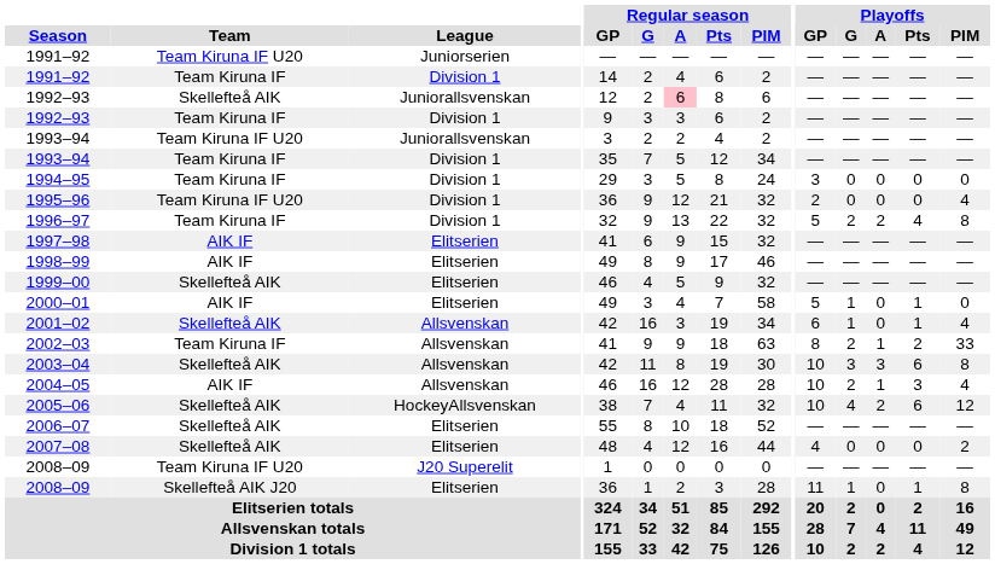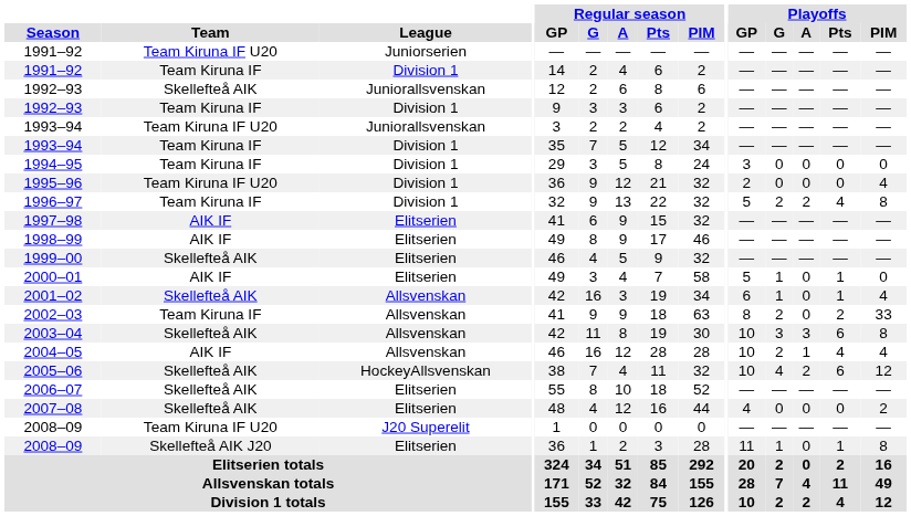 <table border="0" cellpadding="1" cellspacing="0" style="text-align:center; width:60em">
 <tr bgcolor="#e0e0e0">
 <th colspan="3" bgcolor="#ffffff"></th>
 <th rowspan="99" bgcolor="#ffffff"></th>
 <th colspan="5"><a href='#'>Regular season</a></th>
 <th rowspan="99" bgcolor="#ffffff"></th>
 <th colspan="5"><a href='#'>Playoffs</a></th>
 </tr>
 <tr bgcolor="#e0e0e0">
 <th><a href='#'>Season</a></th>
 <th>Team</th>
 <th>League</th>
 <th>GP</th>
 <th><a href='#'>G</a></th>
 <th><a href='#'>A</a></th>
 <th><a href='#'>Pts</a></th>
 <th><a href='#'>PIM</a></th>
 <th>GP</th>
 <th>G</th>
 <th>A</th>
 <th>Pts</th>
 <th>PIM</th>
 </tr>
 <tr>
 <td>1991–92</td>
 <td><a href='#'>Team Kiruna IF</a> U20</td>
 <td>Juniorserien</td>
 <td>—</td>
 <td>—</td>
 <td>—</td>
 <td>—</td>
 <td>—</td>
 <td>—</td>
 <td>—</td>
 <td>—</td>
 <td>—</td>
 <td>—</td>
 </tr>
 <tr bgcolor="#f0f0f0">
 <td><a href='#'>1991–92</a></td>
 <td>Team Kiruna IF</td>
 <td><a href='#'>Division 1</a></td>
 <td>14</td>
 <td>2</td>
 <td>4</td>
 <td>6</td>
 <td>2</td>
 <td>—</td>
 <td>—</td>
 <td>—</td>
 <td>—</td>
 <td>—</td>
 </tr>
 <tr>
 <td>1992–93</td>
 <td>Skellefteå AIK</td>
 <td>Juniorallsvenskan</td>
 <td>12</td>
 <td>2</td>
-<td style="background: pink;">6</td>
+<td>6</td>
 <td>8</td>
 <td>6</td>
 <td>—</td>
 <td>—</td>
 <td>—</td>
 <td>—</td>
 <td>—</td>
 </tr>
 <tr bgcolor="#f0f0f0">
 <td><a href='#'>1992–93</a></td>
 <td>Team Kiruna IF</td>
 <td>Division 1</td>
 <td>9</td>
 <td>3</td>
 <td>3</td>
 <td>6</td>
 <td>2</td>
 <td>—</td>
 <td>—</td>
 <td>—</td>
 <td>—</td>
 <td>—</td>
 </tr>
 <tr>
 <td>1993–94</td>
 <td>Team Kiruna IF U20</td>
 <td>Juniorallsvenskan</td>
 <td>3</td>
 <td>2</td>
 <td>2</td>
 <td>4</td>
 <td>2</td>
 <td>—</td>
 <td>—</td>
 <td>—</td>
 <td>—</td>
 <td>—</td>
 </tr>
 <tr bgcolor="#f0f0f0">
 <td><a href='#'>1993–94</a></td>
 <td>Team Kiruna IF</td>
 <td>Division 1</td>
 <td>35</td>
 <td>7</td>
 <td>5</td>
 <td>12</td>
 <td>34</td>
 <td>—</td>
 <td>—</td>
 <td>—</td>
 <td>—</td>
 <td>—</td>
 </tr>
 <tr>
 <td><a href='#'>1994–95</a></td>
 <td>Team Kiruna IF</td>
 <td>Division 1</td>
 <td>29</td>
 <td>3</td>
 <td>5</td>
 <td>8</td>
 <td>24</td>
 <td>3</td>
 <td>0</td>
 <td>0</td>
 <td>0</td>
 <td>0</td>
 </tr>
 <tr bgcolor="#f0f0f0">
 <td><a href='#'>1995–96</a></td>
 <td>Team Kiruna IF U20</td>
 <td>Division 1</td>
 <td>36</td>
 <td>9</td>
 <td>12</td>
 <td>21</td>
 <td>32</td>
 <td>2</td>
 <td>0</td>
 <td>0</td>
 <td>0</td>
 <td>4</td>
 </tr>
 <tr>
 <td><a href='#'>1996–97</a></td>
 <td>Team Kiruna IF</td>
 <td>Division 1</td>
 <td>32</td>
 <td>9</td>
 <td>13</td>
 <td>22</td>
 <td>32</td>
 <td>5</td>
 <td>2</td>
 <td>2</td>
 <td>4</td>
 <td>8</td>
 </tr>
 <tr bgcolor="#f0f0f0">
 <td><a href='#'>1997–98</a></td>
 <td><a href='#'>AIK IF</a></td>
 <td><a href='#'>Elitserien</a></td>
 <td>41</td>
 <td>6</td>
 <td>9</td>
 <td>15</td>
 <td>32</td>
 <td>—</td>
 <td>—</td>
 <td>—</td>
 <td>—</td>
 <td>—</td>
 </tr>
 <tr>
 <td><a href='#'>1998–99</a></td>
 <td>AIK IF</td>
 <td>Elitserien</td>
 <td>49</td>
 <td>8</td>
 <td>9</td>
 <td>17</td>
 <td>46</td>
 <td>—</td>
 <td>—</td>
 <td>—</td>
 <td>—</td>
 <td>—</td>
 </tr>
 <tr bgcolor="#f0f0f0">
 <td><a href='#'>1999–00</a></td>
 <td>Skellefteå AIK</td>
 <td>Elitserien</td>
 <td>46</td>
 <td>4</td>
 <td>5</td>
 <td>9</td>
 <td>32</td>
 <td>—</td>
 <td>—</td>
 <td>—</td>
 <td>—</td>
 <td>—</td>
 </tr>
 <tr>
 <td><a href='#'>2000–01</a></td>
 <td>AIK IF</td>
 <td>Elitserien</td>
 <td>49</td>
 <td>3</td>
 <td>4</td>
 <td>7</td>
 <td>58</td>
 <td>5</td>
 <td>1</td>
 <td>0</td>
 <td>1</td>
 <td>0</td>
 </tr>
 <tr bgcolor="#f0f0f0">
 <td><a href='#'>2001–02</a></td>
 <td><a href='#'>Skellefteå AIK</a></td>
 <td><a href='#'>Allsvenskan</a></td>
 <td>42</td>
 <td>16</td>
 <td>3</td>
 <td>19</td>
 <td>34</td>
 <td>6</td>
 <td>1</td>
 <td>0</td>
 <td>1</td>
 <td>4</td>
 </tr>
 <tr>
 <td><a href='#'>2002–03</a></td>
 <td>Team Kiruna IF</td>
 <td>Allsvenskan</td>
 <td>41</td>
 <td>9</td>
 <td>9</td>
 <td>18</td>
 <td>63</td>
 <td>8</td>
 <td>2</td>
-<td>1</td>
+<td>0</td>
 <td>2</td>
 <td>33</td>
 </tr>
 <tr bgcolor="#f0f0f0">
 <td><a href='#'>2003–04</a></td>
 <td>Skellefteå AIK</td>
 <td>Allsvenskan</td>
 <td>42</td>
 <td>11</td>
 <td>8</td>
 <td>19</td>
 <td>30</td>
 <td>10</td>
 <td>3</td>
 <td>3</td>
 <td>6</td>
 <td>8</td>
 </tr>
 <tr>
 <td><a href='#'>2004–05</a></td>
 <td>AIK IF</td>
 <td>Allsvenskan</td>
 <td>46</td>
 <td>16</td>
 <td>12</td>
 <td>28</td>
 <td>28</td>
 <td>10</td>
 <td>2</td>
 <td>1</td>
-<td>3</td>
+<td>4</td>
 <td>4</td>
 </tr>
 <tr bgcolor="#f0f0f0">
 <td><a href='#'>2005–06</a></td>
 <td>Skellefteå AIK</td>
 <td>HockeyAllsvenskan</td>
 <td>38</td>
 <td>7</td>
 <td>4</td>
 <td>11</td>
 <td>32</td>
 <td>10</td>
 <td>4</td>
 <td>2</td>
 <td>6</td>
 <td>12</td>
 </tr>
 <tr>
 <td><a href='#'>2006–07</a></td>
 <td>Skellefteå AIK</td>
 <td>Elitserien</td>
 <td>55</td>
 <td>8</td>
 <td>10</td>
 <td>18</td>
 <td>52</td>
 <td>—</td>
 <td>—</td>
 <td>—</td>
 <td>—</td>
 <td>—</td>
 </tr>
 <tr bgcolor="#f0f0f0">
 <td><a href='#'>2007–08</a></td>
 <td>Skellefteå AIK</td>
 <td>Elitserien</td>
 <td>48</td>
 <td>4</td>
 <td>12</td>
 <td>16</td>
 <td>44</td>
 <td>4</td>
 <td>0</td>
 <td>0</td>
 <td>0</td>
 <td>2</td>
 </tr>
 <tr>
 <td>2008–09</td>
 <td>Team Kiruna IF U20</td>
 <td><a href='#'>J20 Superelit</a></td>
 <td>1</td>
 <td>0</td>
 <td>0</td>
 <td>0</td>
 <td>0</td>
 <td>—</td>
 <td>—</td>
 <td>—</td>
 <td>—</td>
 <td>—</td>
 </tr>
 <tr bgcolor="#f0f0f0">
 <td><a href='#'>2008–09</a></td>
 <td>Skellefteå AIK J20</td>
 <td>Elitserien</td>
 <td>36</td>
 <td>1</td>
 <td>2</td>
 <td>3</td>
 <td>28</td>
 <td>11</td>
 <td>1</td>
 <td>0</td>
 <td>1</td>
 <td>8</td>
 </tr>
 <tr>
 </tr>
 <tr ALIGN="center" bgcolor="#e0e0e0">
 <th colspan="3">Elitserien totals</th>
 <th ALIGN="center">324</th>
 <th ALIGN="center">34</th>
 <th ALIGN="center">51</th>
 <th ALIGN="center">85</th>
 <th ALIGN="center">292</th>
 <th ALIGN="center">20</th>
 <th ALIGN="center">2</th>
 <th ALIGN="center">0</th>
 <th ALIGN="center">2</th>
 <th ALIGN="center">16</th>
 </tr>
 <tr>
 </tr>
 <tr ALIGN="center" bgcolor="#e0e0e0">
 <th colspan="3">Allsvenskan totals</th>
 <th ALIGN="center">171</th>
 <th ALIGN="center">52</th>
 <th ALIGN="center">32</th>
 <th ALIGN="center">84</th>
 <th ALIGN="center">155</th>
 <th ALIGN="center">28</th>
 <th ALIGN="center">7</th>
 <th ALIGN="center">4</th>
 <th ALIGN="center">11</th>
 <th ALIGN="center">49</th>
 </tr>
 <tr>
 </tr>
 <tr ALIGN="center" bgcolor="#e0e0e0">
 <th colspan="3">Division 1 totals</th>
 <th ALIGN="center">155</th>
 <th ALIGN="center">33</th>
 <th ALIGN="center">42</th>
 <th ALIGN="center">75</th>
 <th ALIGN="center">126</th>
 <th ALIGN="center">10</th>
 <th ALIGN="center">2</th>
 <th ALIGN="center">2</th>
 <th ALIGN="center">4</th>
 <th ALIGN="center">12</th>
 </tr>
 </table>
